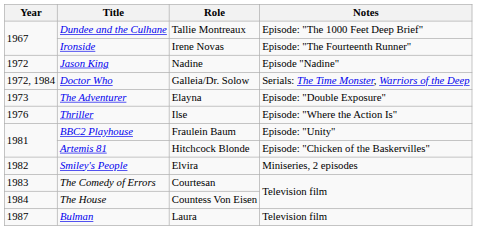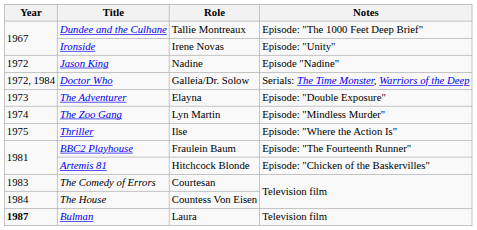 <table class="wikitable sortable">
 <tr>
 <th>Year</th>
 <th>Title</th>
 <th>Role</th>
 <th class="unsortable">Notes</th>
 </tr>
 <tr>
 <td rowspan="2">1967</td>
 <td><em><a href='#'>Dundee and the Culhane</a></em></td>
 <td>Tallie Montreaux</td>
 <td>Episode: "The 1000 Feet Deep Brief"</td>
 </tr>
 <tr>
 <td><em><a href='#'>Ironside</a></em></td>
 <td>Irene Novas</td>
-<td>Episode: "The Fourteenth Runner"</td>
+<td>Episode: "Unity"</td>
 </tr>
 <tr>
 <td>1972</td>
 <td><em><a href='#'>Jason King</a></em></td>
 <td>Nadine</td>
 <td>Episode "Nadine"</td>
 </tr>
 <tr>
 <td>1972, 1984</td>
 <td><em><a href='#'>Doctor Who</a></em></td>
 <td>Galleia/Dr. Solow</td>
 <td>Serials: <em><a href='#'>The Time Monster</a>, <a href='#'>Warriors of the Deep</a></em></td>
 </tr>
 <tr>
 <td>1973</td>
 <td><em><a href='#'>The Adventurer</a></em></td>
 <td>Elayna</td>
 <td>Episode: "Double Exposure"</td>
 </tr>
 <tr>
-<td>1976</td>
+<td>1974</td>
+<td><em><a href='#'>The Zoo Gang</a></em></td>
+<td>Lyn Martin</td>
+<td>Episode: "Mindless Murder"</td>
+</tr>
+<tr>
+<td>1975</td>
 <td><em><a href='#'>Thriller</a></em></td>
 <td>Ilse</td>
 <td>Episode: "Where the Action Is"</td>
 </tr>
 <tr>
 <td rowspan="2">1981</td>
 <td><em><a href='#'>BBC2 Playhouse</a></em></td>
 <td>Fraulein Baum</td>
-<td>Episode: "Unity"</td>
+<td>Episode: "The Fourteenth Runner"</td>
 </tr>
 <tr>
 <td><em><a href='#'>Artemis 81</a></em></td>
 <td>Hitchcock Blonde</td>
 <td>Episode: "Chicken of the Baskervilles"</td>
-</tr>
-<tr>
-<td>1982</td>
-<td><em><a href='#'>Smiley's People</a></em></td>
-<td>Elvira</td>
-<td>Miniseries, 2 episodes</td>
 </tr>
 <tr>
 <td>1983</td>
 <td><em>The Comedy of Errors</em></td>
 <td>Courtesan</td>
 <td rowspan="2">Television film</td>
 </tr>
 <tr>
 <td>1984</td>
 <td><em>The House</em></td>
 <td>Countess Von Eisen</td>
 </tr>
 <tr>
-<td>1987</td>
+<td><strong>1987</strong></td>
 <td><em><a href='#'>Bulman</a></em></td>
 <td>Laura</td>
 <td>Television film</td>
 </tr>
 </table>
